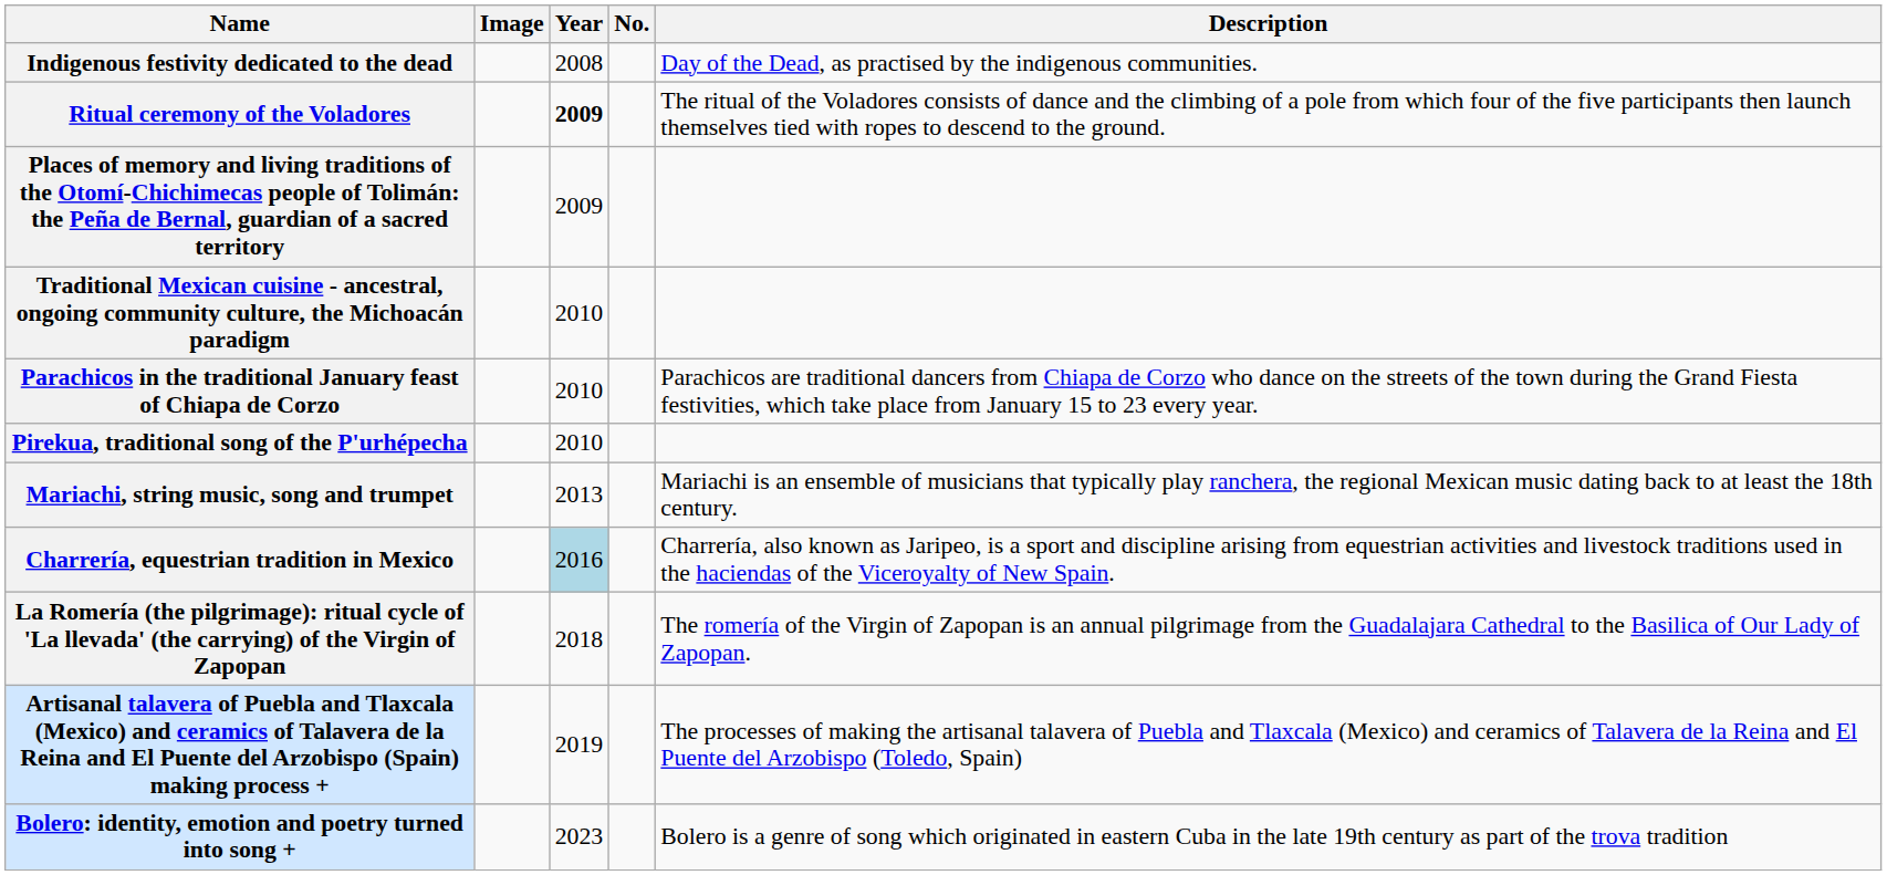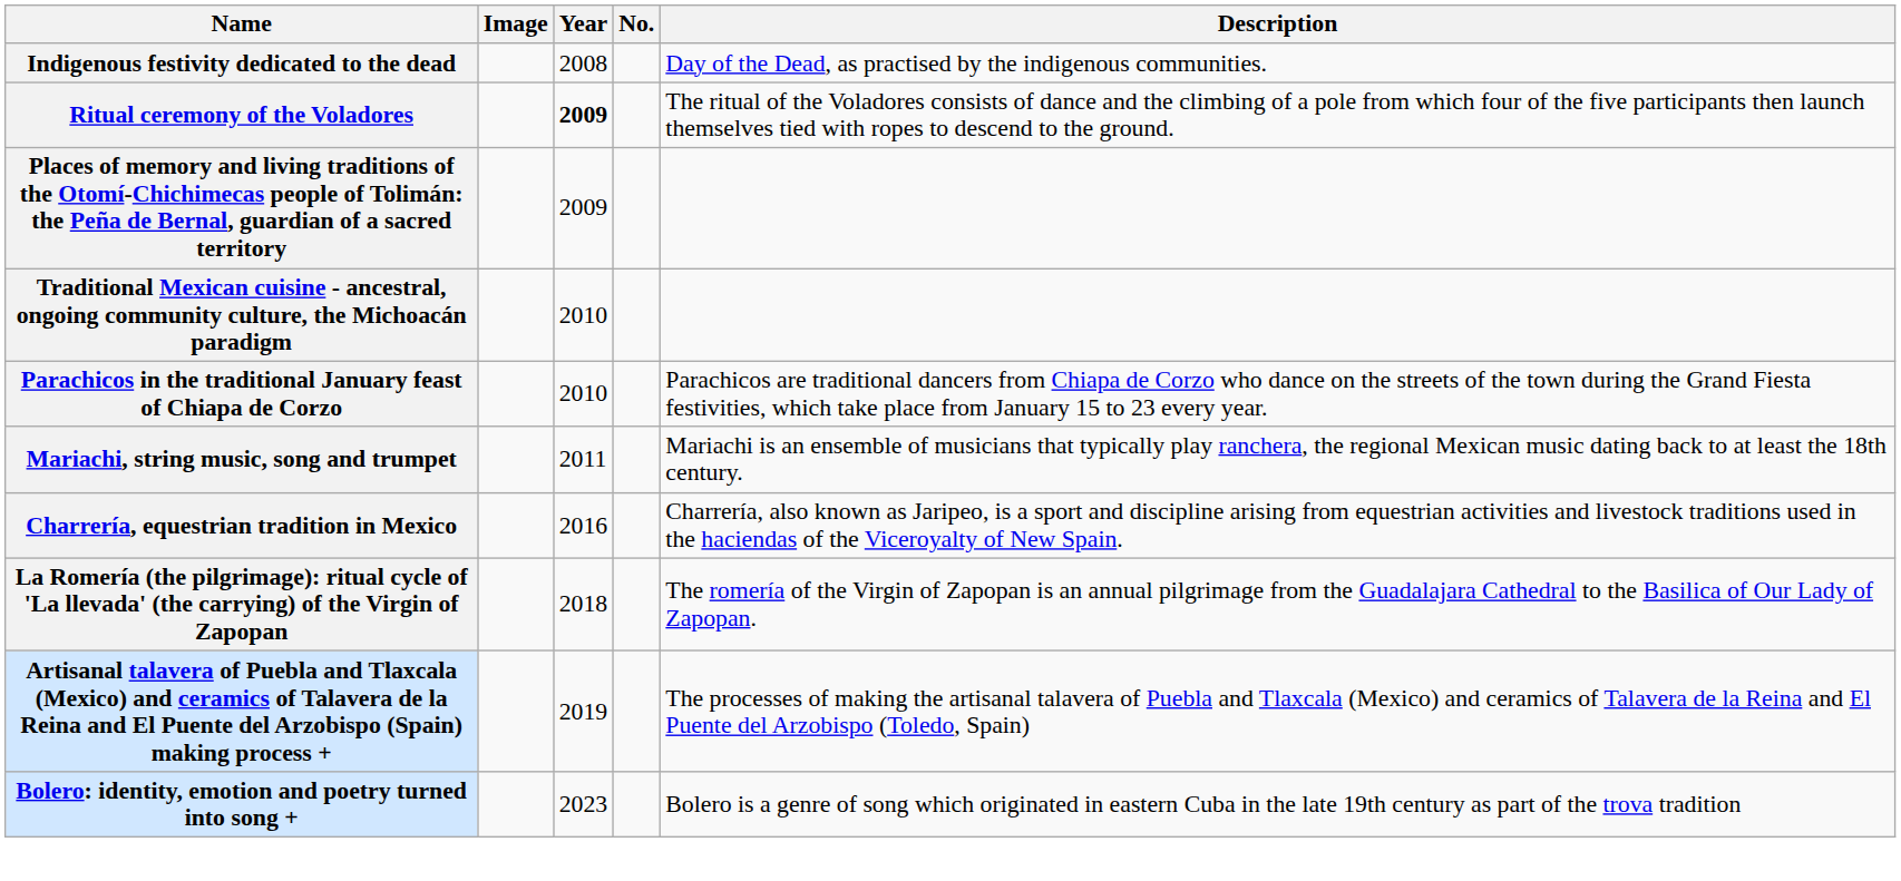 <table class="wikitable sortable plainrowheaders">
 <tr>
 <th style="width:25%">Name</th>
 <th class="unsortable">Image</th>
 <th>Year</th>
 <th>No.</th>
 <th class="unsortable">Description</th>
 </tr>
 <tr>
 <th scope="row">Indigenous festivity dedicated to the dead</th>
 <td></td>
 <td>2008</td>
 <td></td>
 <td><a href='#'>Day of the Dead</a>, as practised by the indigenous communities.</td>
 </tr>
 <tr>
 <th scope="row"><a href='#'>Ritual ceremony of the Voladores</a></th>
 <td></td>
 <td><strong>2009</strong></td>
 <td></td>
 <td>The ritual of the Voladores consists of dance and the climbing of a  pole from which four of the five participants then launch themselves tied with ropes to descend to the ground.</td>
 </tr>
 <tr>
 <th scope="row">Places of memory and living traditions of the <a href='#'>Otomí</a>-<a href='#'>Chichimecas</a> people of Tolimán: the <a href='#'>Peña de Bernal</a>, guardian of a sacred territory</th>
 <td></td>
 <td>2009</td>
 <td></td>
 <td></td>
 </tr>
 <tr>
 <th scope="row">Traditional <a href='#'>Mexican cuisine</a> - ancestral, ongoing community culture, the Michoacán paradigm</th>
 <td></td>
 <td>2010</td>
 <td></td>
 <td></td>
 </tr>
 <tr>
 <th scope="row"><a href='#'>Parachicos</a> in the traditional January feast of Chiapa de Corzo</th>
 <td></td>
 <td>2010</td>
 <td></td>
 <td>Parachicos are traditional dancers from <a href='#'>Chiapa de Corzo</a> who dance on the streets of the town during the Grand Fiesta festivities, which take place from January 15 to 23 every year.</td>
 </tr>
 <tr>
-<th scope="row"><a href='#'>Pirekua</a>, traditional song of the <a href='#'>P'urhépecha</a></th>
-<td></td>
-<td>2010</td>
-<td></td>
-<td></td>
-</tr>
-<tr>
 <th scope="row"><a href='#'>Mariachi</a>, string music, song and trumpet</th>
 <td></td>
-<td>2013</td>
+<td>2011</td>
 <td></td>
 <td>Mariachi is an ensemble of musicians that typically play <a href='#'>ranchera</a>, the regional Mexican music dating back to at least the 18th century.</td>
 </tr>
 <tr>
 <th scope="row"><a href='#'>Charrería</a>, equestrian tradition in Mexico</th>
 <td></td>
-<td style="background: lightblue;">2016</td>
+<td>2016</td>
 <td></td>
 <td>Charrería, also known as Jaripeo, is a sport and discipline arising from equestrian activities and livestock traditions used in the <a href='#'>haciendas</a> of the <a href='#'>Viceroyalty of New Spain</a>.</td>
 </tr>
 <tr>
 <th scope="row">La Romería (the pilgrimage): ritual cycle of 'La llevada' (the carrying) of the Virgin of Zapopan</th>
 <td></td>
 <td>2018</td>
 <td></td>
 <td>The <a href='#'>romería</a> of the Virgin of Zapopan is an annual pilgrimage from the <a href='#'>Guadalajara Cathedral</a> to the <a href='#'>Basilica of Our Lady of Zapopan</a>.</td>
 </tr>
 <tr>
 <th scope="row" style="background:#D0E7FF;">Artisanal <a href='#'>talavera</a> of Puebla and Tlaxcala (Mexico) and <a href='#'>ceramics</a> of Talavera de la Reina and El Puente del Arzobispo (Spain) making process +</th>
 <td></td>
 <td>2019</td>
 <td></td>
 <td>The processes of making the artisanal talavera of <a href='#'>Puebla</a> and <a href='#'>Tlaxcala</a> (Mexico) and ceramics of <a href='#'>Talavera de la Reina</a> and <a href='#'>El Puente del Arzobispo</a> (<a href='#'>Toledo</a>, Spain)</td>
 </tr>
 <tr>
 <th scope="row" style="background:#D0E7FF;"><a href='#'>Bolero</a>: identity, emotion and poetry turned into song +</th>
 <td></td>
 <td>2023</td>
 <td></td>
 <td>Bolero is a genre of song which originated in eastern Cuba in the late 19th century as part of the <a href='#'>trova</a> tradition</td>
 </tr>
 </table>
